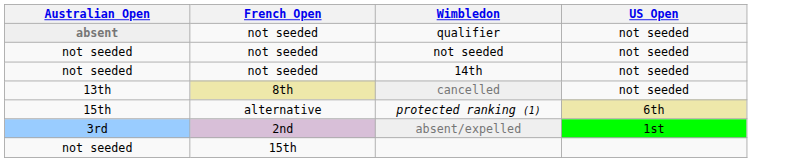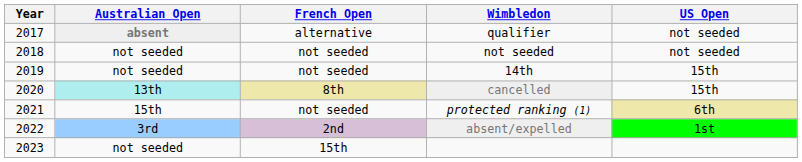 <table class="wikitable" style="text-align:center">
 <tr>
+<th width="50">Year</th>
 <th width="200"><a href='#'>Australian Open</a></th>
 <th width="200"><a href='#'>French Open</a></th>
 <th width="200"><a href='#'>Wimbledon</a></th>
 <th width="200"><a href='#'>US Open</a></th>
 </tr>
 <tr>
+<td>2017</td>
 <td bgcolor="efefef" style="color:#767676"><strong>absent</strong></td>
-<td>not seeded</td>
+<td>alternative</td>
 <td>qualifier</td>
 <td>not seeded</td>
 </tr>
 <tr>
+<td>2018</td>
 <td>not seeded</td>
 <td>not seeded</td>
 <td>not seeded</td>
 <td>not seeded</td>
 </tr>
 <tr>
+<td>2019</td>
 <td>not seeded</td>
 <td>not seeded</td>
 <td>14th</td>
-<td>not seeded</td>
+<td>15th</td>
 </tr>
 <tr>
-<td>13th</td>
+<td>2020</td>
+<td style="background: paleturquoise;">13th</td>
 <td bgcolor=eee8aa>8th</td>
 <td bgcolor="efefef" style="color:#767676">cancelled</td>
-<td>not seeded</td>
+<td>15th</td>
 </tr>
 <tr>
+<td>2021</td>
 <td>15th</td>
-<td>alternative</td>
+<td>not seeded</td>
 <td><em>protected ranking <small>(1)</small></em></td>
 <td bgcolor=eee8aa>6th</td>
 </tr>
 <tr>
+<td>2022</td>
 <td bgcolor=#9cf>3rd</td>
 <td bgcolor=thistle>2nd</td>
 <td bgcolor="efefef" style="color:#767676">absent/expelled</td>
 <td bgcolor=lime>1st</td>
 </tr>
 <tr>
+<td>2023</td>
 <td>not seeded</td>
 <td>15th</td>
 <td></td>
 <td></td>
 </tr>
 </table>
